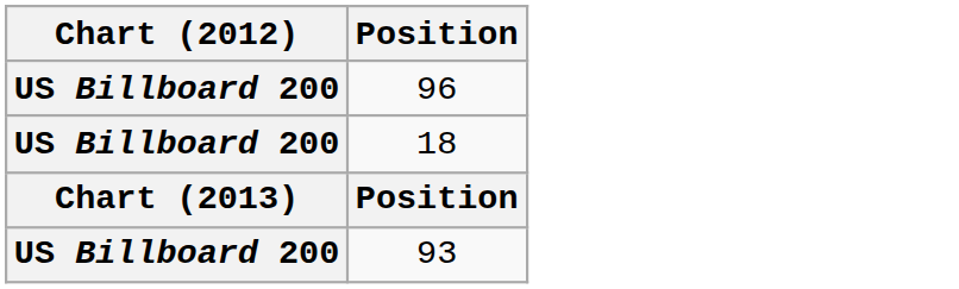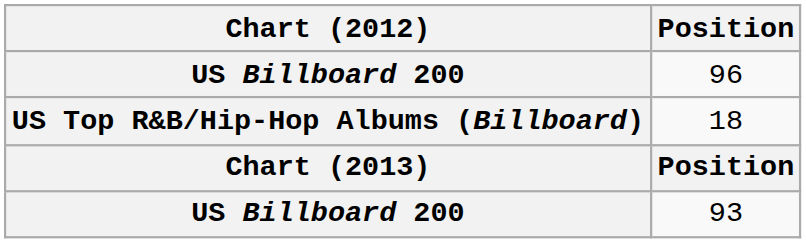 <table class="wikitable plainrowheaders" style="text-align:center">
 <tr>
 <th scope="col">Chart (2012)</th>
 <th scope="col">Position</th>
 </tr>
 <tr>
 <th scope="row">US <em>Billboard</em> 200</th>
 <td>96</td>
 </tr>
 <tr>
-<th scope="row">US <em>Billboard</em> 200</th>
+<th scope="row">US Top R&B/Hip-Hop Albums (<em>Billboard</em>)</th>
 <td>18</td>
 </tr>
 <tr>
 <th scope="col">Chart (2013)</th>
 <th scope="col">Position</th>
 </tr>
 <tr>
 <th scope="row">US <em>Billboard</em> 200</th>
 <td>93</td>
 </tr>
 </table>
